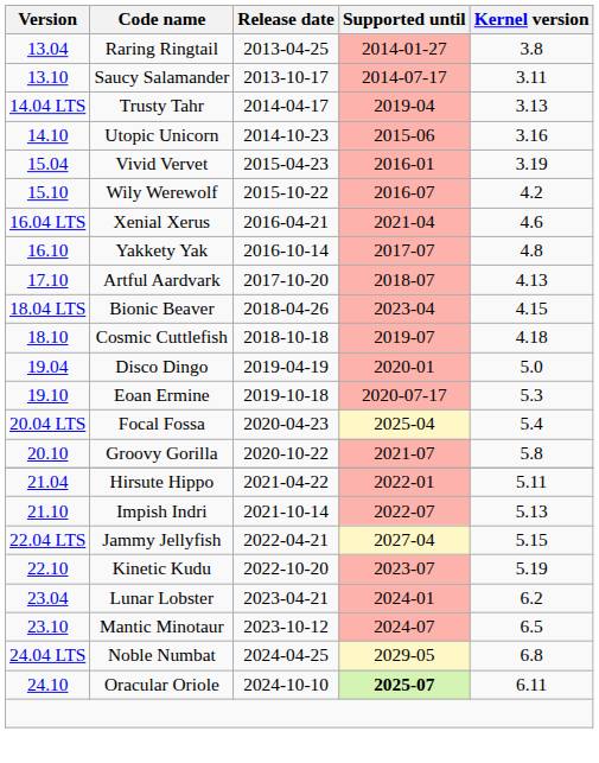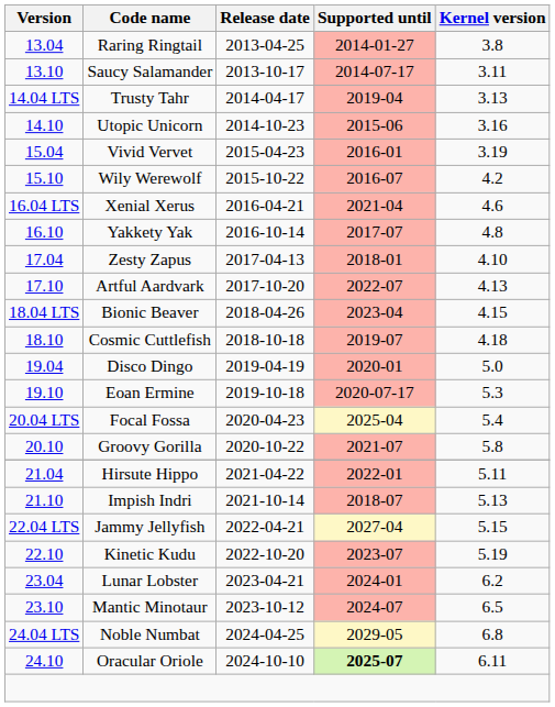 <table class="wikitable sortable" style=text-align:center>
 <tr>
 <th>Version</th>
 <th>Code name</th>
 <th>Release date</th>
 <th>Supported until</th>
 <th><a href='#'>Kernel</a> version<br></th>
 </tr>
 <tr>
 <td><a href='#'>13.04</a></td>
 <td>Raring Ringtail</td>
 <td>2013-04-25</td>
 <td style=background:#fdb3ab>2014-01-27</td>
 <td>3.8</td>
 </tr>
 <tr>
 <td><a href='#'>13.10</a></td>
 <td>Saucy Salamander</td>
 <td>2013-10-17</td>
 <td style=background:#fdb3ab>2014-07-17</td>
 <td>3.11</td>
 </tr>
 <tr>
 <td><a href='#'>14.04 LTS</a></td>
 <td>Trusty Tahr</td>
 <td>2014-04-17</td>
 <td style=background:#fdb3ab>2019-04</td>
 <td>3.13</td>
 </tr>
 <tr>
 <td><a href='#'>14.10</a></td>
 <td>Utopic Unicorn</td>
 <td>2014-10-23</td>
 <td style=background:#fdb3ab>2015-06</td>
 <td>3.16</td>
 </tr>
 <tr>
 <td><a href='#'>15.04</a></td>
 <td>Vivid Vervet</td>
 <td>2015-04-23</td>
 <td style=background:#fdb3ab>2016-01</td>
 <td>3.19</td>
 </tr>
 <tr>
 <td><a href='#'>15.10</a></td>
 <td>Wily Werewolf</td>
 <td>2015-10-22</td>
 <td style=background:#fdb3ab>2016-07</td>
 <td>4.2</td>
 </tr>
 <tr>
 <td><a href='#'>16.04 LTS</a></td>
 <td>Xenial Xerus</td>
 <td>2016-04-21</td>
 <td style=background:#fdb3ab>2021-04</td>
 <td>4.6</td>
 </tr>
 <tr>
 <td><a href='#'>16.10</a></td>
 <td>Yakkety Yak</td>
 <td>2016-10-14</td>
 <td style=background:#fdb3ab>2017-07</td>
 <td>4.8</td>
 </tr>
 <tr>
+<td><a href='#'>17.04</a></td>
+<td>Zesty Zapus</td>
+<td>2017-04-13</td>
+<td style=background:#fdb3ab>2018-01</td>
+<td>4.10</td>
+</tr>
+<tr>
 <td><a href='#'>17.10</a></td>
 <td>Artful Aardvark</td>
 <td>2017-10-20</td>
-<td style=background:#fdb3ab>2018-07</td>
+<td style=background:#fdb3ab>2022-07</td>
 <td>4.13</td>
 </tr>
 <tr>
 <td><a href='#'>18.04 LTS</a></td>
 <td>Bionic Beaver</td>
 <td>2018-04-26</td>
 <td style=background:#fdb3ab>2023-04</td>
 <td>4.15</td>
 </tr>
 <tr>
 <td><a href='#'>18.10</a></td>
 <td>Cosmic Cuttlefish</td>
 <td>2018-10-18</td>
 <td style=background:#fdb3ab>2019-07</td>
 <td>4.18</td>
 </tr>
 <tr>
 <td><a href='#'>19.04</a></td>
 <td>Disco Dingo</td>
 <td>2019-04-19</td>
 <td style=background:#fdb3ab>2020-01</td>
 <td>5.0</td>
 </tr>
 <tr>
 <td><a href='#'>19.10</a></td>
 <td>Eoan Ermine</td>
 <td>2019-10-18</td>
 <td style=background:#fdb3ab>2020-07-17</td>
 <td>5.3</td>
 </tr>
 <tr>
 <td><a href='#'>20.04 LTS</a></td>
 <td>Focal Fossa</td>
 <td>2020-04-23</td>
 <td style=background:#fef8c6>2025-04</td>
 <td>5.4</td>
 </tr>
 <tr>
 <td><a href='#'>20.10</a></td>
 <td>Groovy Gorilla</td>
 <td>2020-10-22</td>
 <td style=background:#fdb3ab>2021-07</td>
 <td>5.8</td>
 </tr>
 <tr>
 </tr>
 <tr>
 <td><a href='#'>21.04</a></td>
 <td>Hirsute Hippo</td>
 <td>2021-04-22</td>
 <td style=background:#fdb3ab>2022-01</td>
 <td>5.11</td>
 </tr>
 <tr>
 <td><a href='#'>21.10</a></td>
 <td>Impish Indri</td>
 <td>2021-10-14</td>
-<td style=background:#fdb3ab>2022-07</td>
+<td style=background:#fdb3ab>2018-07</td>
 <td>5.13</td>
 </tr>
 <tr>
 <td><a href='#'>22.04 LTS</a></td>
 <td>Jammy Jellyfish</td>
 <td>2022-04-21</td>
 <td style=background:#fef8c6>2027-04</td>
 <td>5.15</td>
 </tr>
 <tr>
 <td><a href='#'>22.10</a></td>
 <td>Kinetic Kudu</td>
 <td>2022-10-20</td>
 <td style=background:#fdb3ab>2023-07</td>
 <td>5.19</td>
 </tr>
 <tr>
 <td><a href='#'>23.04</a></td>
 <td>Lunar Lobster</td>
 <td>2023-04-21</td>
 <td style=background:#fdb3ab>2024-01</td>
 <td>6.2</td>
 </tr>
 <tr>
 <td><a href='#'>23.10</a></td>
 <td>Mantic Minotaur</td>
 <td>2023-10-12</td>
 <td style=background:#fdb3ab>2024-07</td>
 <td>6.5</td>
 </tr>
 <tr>
 <td><a href='#'>24.04 LTS</a></td>
 <td>Noble Numbat</td>
 <td>2024-04-25</td>
 <td style=background:#fef8c6>2029-05</td>
 <td>6.8</td>
 </tr>
 <tr>
 <td><a href='#'>24.10</a></td>
 <td>Oracular Oriole</td>
 <td>2024-10-10</td>
 <th style=background:#d4f4b4>2025-07</th>
 <td>6.11</td>
 </tr>
 <tr>
 <td colspan=5>  </td>
 </tr>
 </table>
